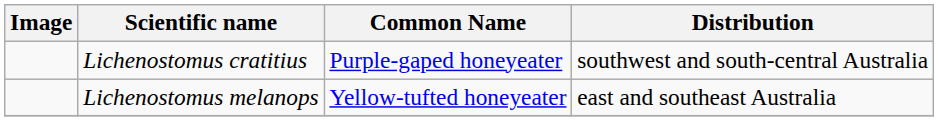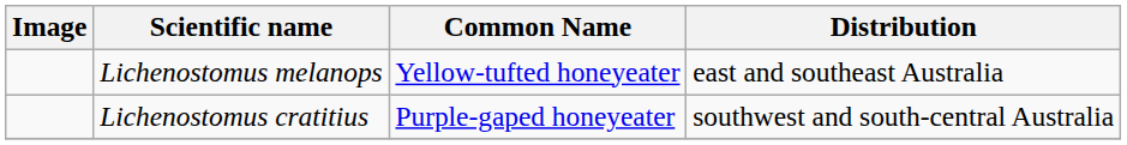 <table class="wikitable">
 <tr>
 <th>Image</th>
 <th>Scientific name</th>
 <th>Common Name</th>
 <th>Distribution</th>
 </tr>
 <tr>
 <td></td>
+<td><em>Lichenostomus melanops</em></td>
+<td><a href='#'>Yellow-tufted honeyeater</a></td>
+<td>east and southeast Australia</td>
+</tr>
+<tr>
+<td></td>
 <td><em>Lichenostomus cratitius</em></td>
 <td><a href='#'>Purple-gaped honeyeater</a></td>
 <td>southwest and south-central Australia</td>
 </tr>
 <tr>
-<td></td>
-<td><em>Lichenostomus melanops</em></td>
-<td><a href='#'>Yellow-tufted honeyeater</a></td>
-<td>east and southeast Australia</td>
-</tr>
-<tr>
 </tr>
 </table>
